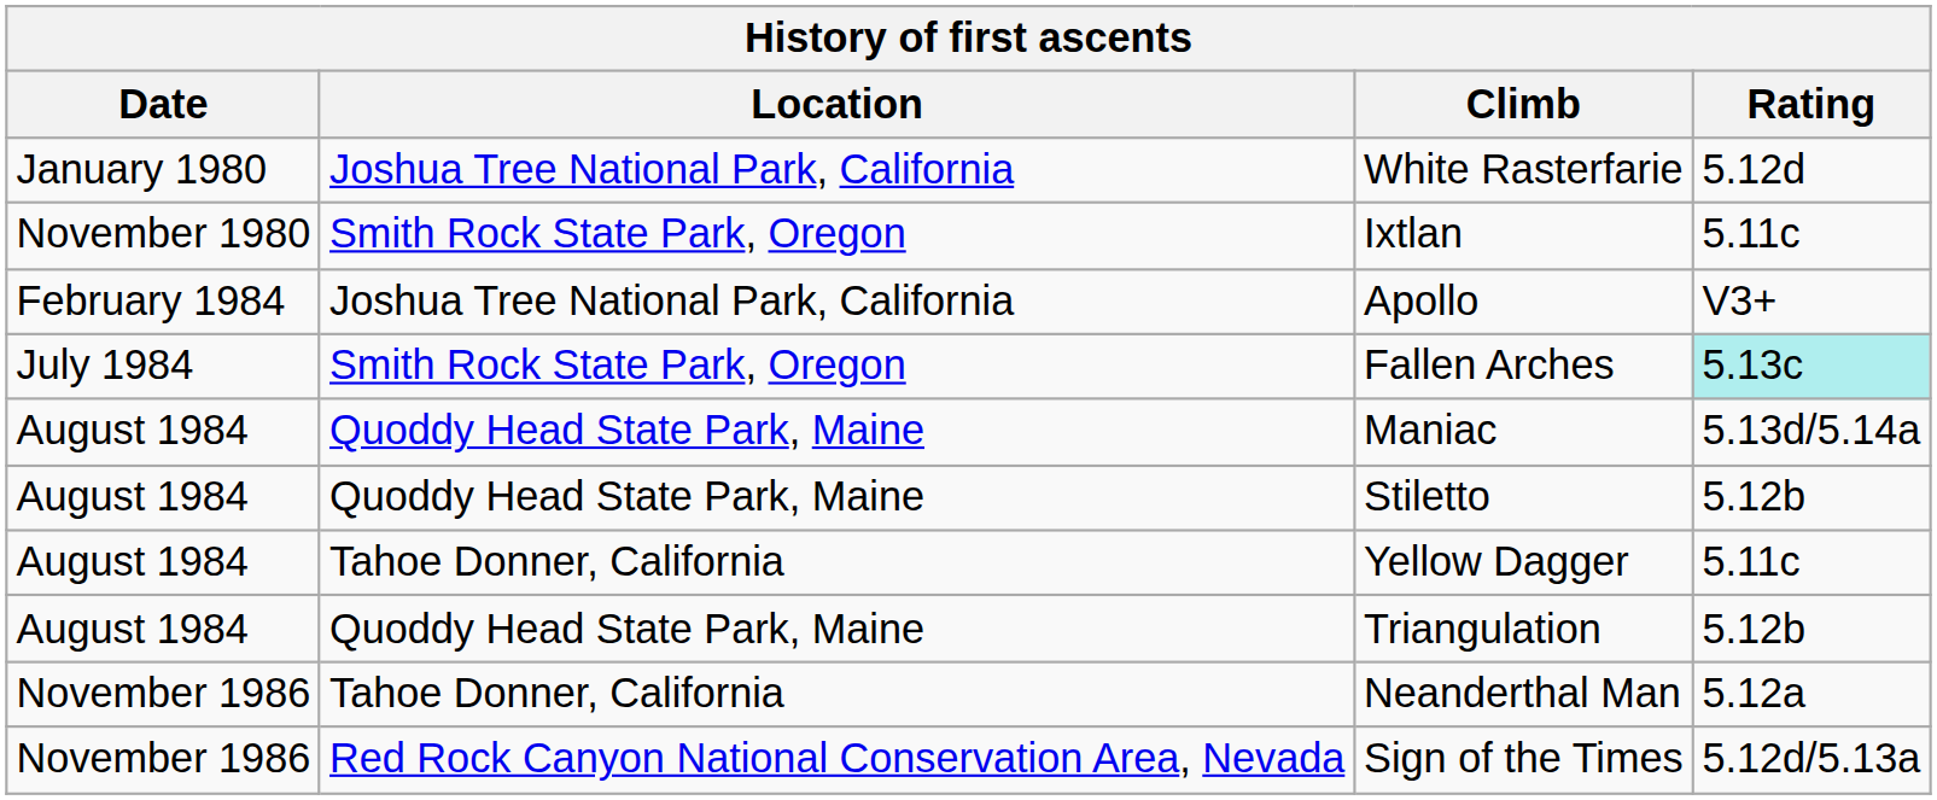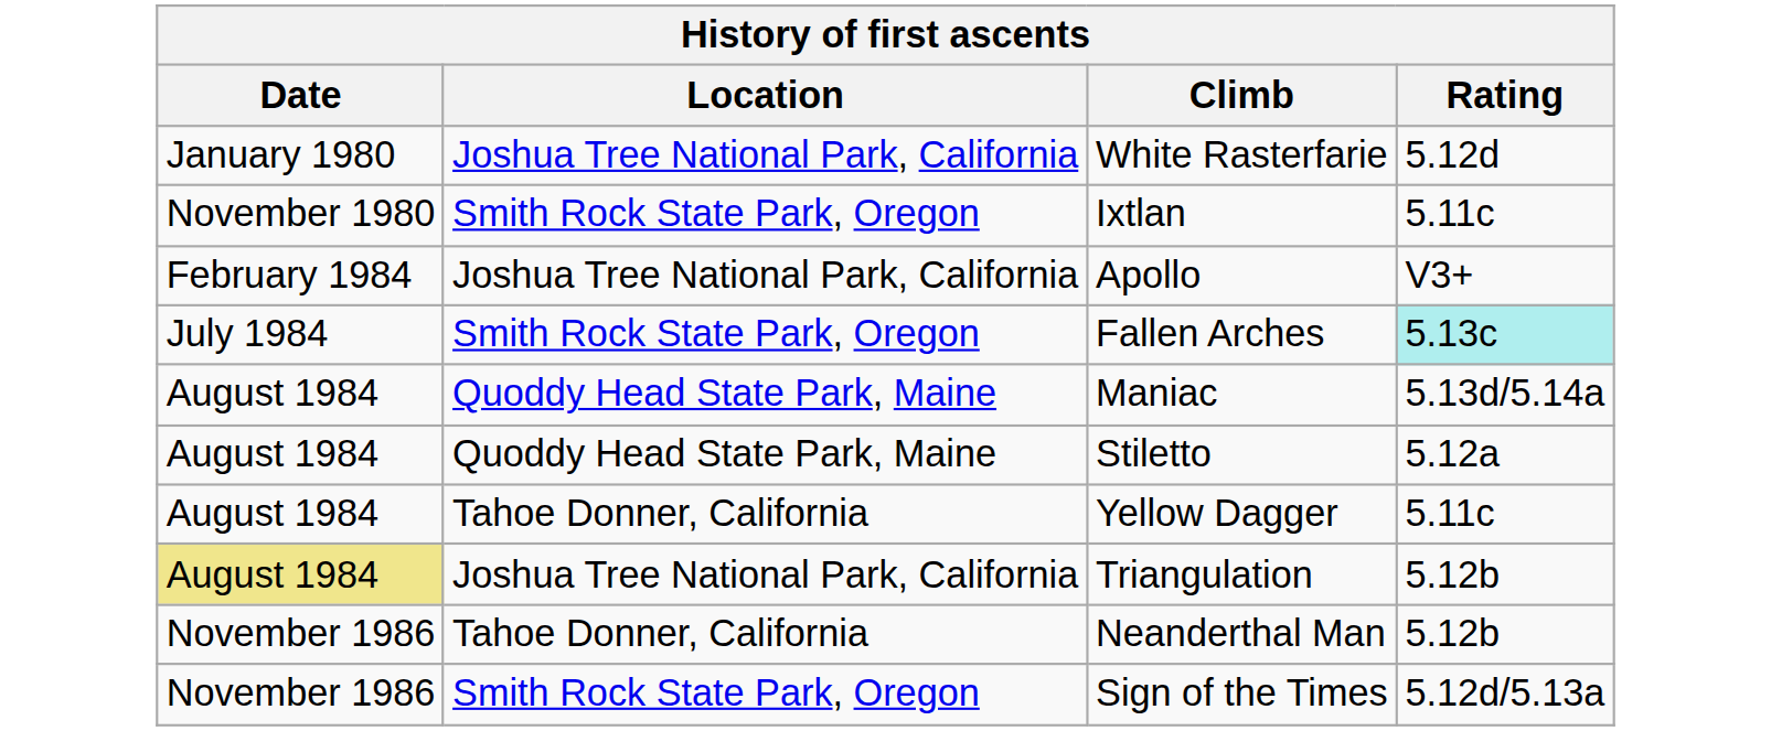 <table class="wikitable"  style="margin:1em auto;" border="1">
 <tr>
 <th colspan="100%">History of first ascents</th>
 </tr>
 <tr>
 <th>Date</th>
 <th>Location</th>
 <th>Climb</th>
 <th>Rating</th>
 </tr>
 <tr>
 <td style="text-align: left;">January 1980</td>
 <td><a href='#'>Joshua Tree National Park</a>, <a href='#'>California</a></td>
 <td>White Rasterfarie</td>
 <td>5.12d</td>
 </tr>
 <tr>
 <td style="text-align: left;">November 1980</td>
 <td><a href='#'>Smith Rock State Park</a>, <a href='#'>Oregon</a></td>
 <td>Ixtlan</td>
 <td>5.11c</td>
 </tr>
 <tr>
 <td style="text-align: left;">February 1984</td>
 <td>Joshua Tree National Park, California</td>
 <td>Apollo</td>
 <td>V3+</td>
 </tr>
 <tr>
 <td style="text-align: left;">July 1984</td>
 <td><a href='#'>Smith Rock State Park</a>, <a href='#'>Oregon</a></td>
 <td>Fallen Arches</td>
 <td style="background: paleturquoise;">5.13c</td>
 </tr>
 <tr>
 <td style="text-align: left;">August 1984</td>
 <td><a href='#'>Quoddy Head State Park</a>, <a href='#'>Maine</a></td>
 <td>Maniac</td>
 <td>5.13d/5.14a</td>
 </tr>
 <tr>
 <td style="text-align: left;">August 1984</td>
 <td>Quoddy Head State Park, Maine</td>
 <td>Stiletto</td>
-<td>5.12b</td>
+<td>5.12a</td>
 </tr>
 <tr>
 <td style="text-align: left;">August 1984</td>
 <td>Tahoe Donner, California</td>
 <td>Yellow Dagger</td>
 <td>5.11c</td>
 </tr>
 <tr>
-<td style="text-align: left;">August 1984</td>
-<td>Quoddy Head State Park, Maine</td>
+<td style="background: khaki; text-align: left;">August 1984</td>
+<td>Joshua Tree National Park, California</td>
 <td>Triangulation</td>
 <td>5.12b</td>
 </tr>
 <tr>
 <td style="text-align: left;">November 1986</td>
 <td>Tahoe Donner, California</td>
 <td>Neanderthal Man</td>
-<td>5.12a</td>
+<td>5.12b</td>
 </tr>
 <tr>
 <td style="text-align: left;">November 1986</td>
-<td><a href='#'>Red Rock Canyon National Conservation Area</a>, <a href='#'>Nevada</a></td>
+<td><a href='#'>Smith Rock State Park</a>, <a href='#'>Oregon</a></td>
 <td>Sign of the Times</td>
 <td>5.12d/5.13a</td>
 </tr>
 </table>
